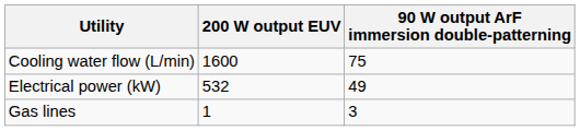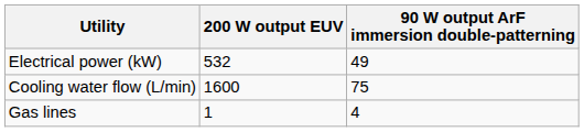 <table class="wikitable">
 <tr>
 <th>Utility</th>
 <th>200 W output EUV</th>
 <th>90 W output ArF<br>immersion double-patterning</th>
 </tr>
 <tr>
+<td>Electrical power (kW)</td>
+<td>532</td>
+<td>49</td>
+</tr>
+<tr>
 <td>Cooling water flow (L/min)</td>
 <td>1600</td>
 <td>75</td>
 </tr>
 <tr>
-<td>Electrical power (kW)</td>
-<td>532</td>
-<td>49</td>
-</tr>
-<tr>
 <td>Gas lines</td>
 <td>1</td>
-<td>3</td>
+<td>4</td>
 </tr>
 </table>
